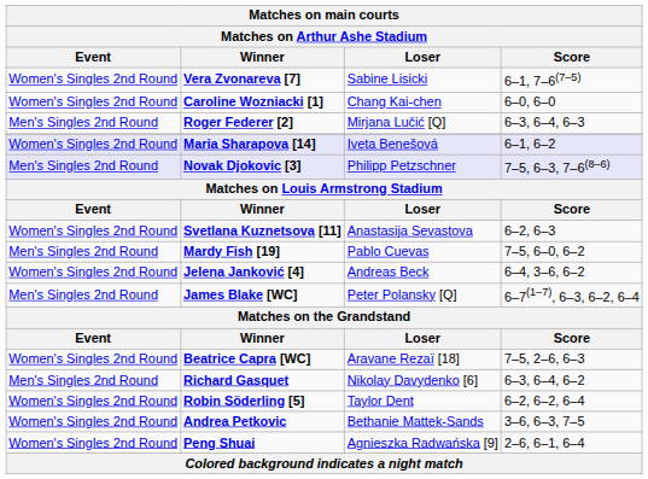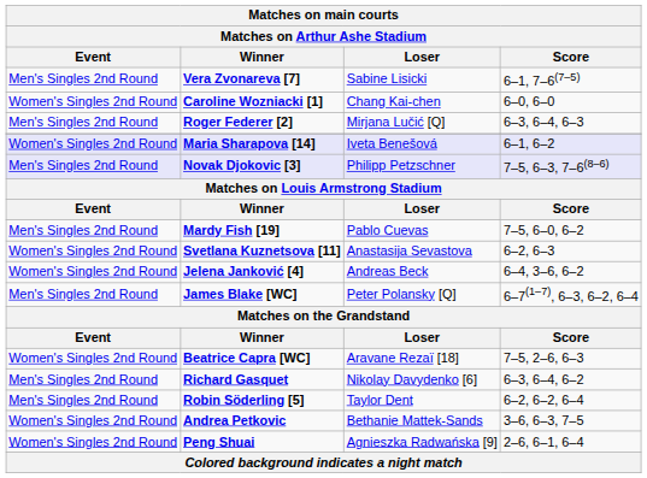 <table class="wikitable collapsible uncollapsed" style=margin:auto>
 <tr>
 <th colspan=4 style=white-space:nowrap>Matches on main courts</th>
 </tr>
 <tr>
 <th colspan=4>Matches on <a href='#'>Arthur Ashe Stadium</a></th>
 </tr>
 <tr>
 <th>Event</th>
 <th>Winner</th>
 <th>Loser</th>
 <th>Score</th>
 </tr>
 <tr>
-<td><a href='#'>Women's Singles 2nd Round</a></td>
+<td><a href='#'>Men's Singles 2nd Round</a></td>
 <td> <strong><a href='#'>Vera Zvonareva</a> [7]</strong></td>
 <td> <a href='#'>Sabine Lisicki</a></td>
 <td>6–1, 7–6<sup>(7–5)</sup></td>
 </tr>
 <tr>
 <td><a href='#'>Women's Singles 2nd Round</a></td>
 <td> <strong><a href='#'>Caroline Wozniacki</a> [1]</strong></td>
 <td> <a href='#'>Chang Kai-chen</a></td>
 <td>6–0, 6–0</td>
 </tr>
 <tr>
 <td><a href='#'>Men's Singles 2nd Round</a></td>
 <td> <strong><a href='#'>Roger Federer</a> [2]</strong></td>
 <td> <a href='#'>Mirjana Lučić</a> [Q]</td>
 <td>6–3, 6–4, 6–3</td>
 </tr>
 <tr>
 </tr>
 <tr bgcolor=lavender>
 <td><a href='#'>Women's Singles 2nd Round</a></td>
 <td> <strong><a href='#'>Maria Sharapova</a> [14]</strong></td>
 <td> <a href='#'>Iveta Benešová</a></td>
 <td>6–1, 6–2</td>
 </tr>
 <tr bgcolor=lavender>
 <td><a href='#'>Men's Singles 2nd Round</a></td>
 <td> <strong><a href='#'>Novak Djokovic</a> [3]</strong></td>
 <td> <a href='#'>Philipp Petzschner</a></td>
 <td>7–5, 6–3, 7–6<sup>(8–6)</sup></td>
 </tr>
 <tr>
 <th colspan=4>Matches on <a href='#'>Louis Armstrong Stadium</a></th>
 </tr>
 <tr>
 <th>Event</th>
 <th>Winner</th>
 <th>Loser</th>
 <th>Score</th>
 </tr>
 <tr>
+<td><a href='#'>Men's Singles 2nd Round</a></td>
+<td> <strong><a href='#'>Mardy Fish</a> [19]</strong></td>
+<td> <a href='#'>Pablo Cuevas</a></td>
+<td>7–5, 6–0, 6–2</td>
+</tr>
+<tr>
 <td><a href='#'>Women's Singles 2nd Round</a></td>
 <td> <strong><a href='#'>Svetlana Kuznetsova</a> [11]</strong></td>
 <td> <a href='#'>Anastasija Sevastova</a></td>
 <td>6–2, 6–3</td>
-</tr>
-<tr>
-<td><a href='#'>Men's Singles 2nd Round</a></td>
-<td> <strong><a href='#'>Mardy Fish</a> [19]</strong></td>
-<td> <a href='#'>Pablo Cuevas</a></td>
-<td>7–5, 6–0, 6–2</td>
 </tr>
 <tr>
 <td><a href='#'>Women's Singles 2nd Round</a></td>
 <td> <strong><a href='#'>Jelena Janković</a> [4] </strong></td>
 <td> <a href='#'>Andreas Beck</a></td>
 <td>6–4, 3–6, 6–2</td>
 </tr>
 <tr>
 <td><a href='#'>Men's Singles 2nd Round</a></td>
 <td> <strong><a href='#'>James Blake</a> [WC]</strong></td>
 <td> <a href='#'>Peter Polansky</a> [Q]</td>
 <td>6–7<sup>(1–7)</sup>, 6–3, 6–2, 6–4</td>
 </tr>
 <tr>
 <th colspan=4><strong>Matches on the Grandstand</strong></th>
 </tr>
 <tr>
 <th>Event</th>
 <th>Winner</th>
 <th>Loser</th>
 <th>Score</th>
 </tr>
 <tr>
 <td><a href='#'>Women's Singles 2nd Round</a></td>
 <td> <strong><a href='#'>Beatrice Capra</a> [WC]</strong></td>
 <td> <a href='#'>Aravane Rezaï</a> [18]</td>
 <td>7–5, 2–6, 6–3</td>
 </tr>
 <tr>
 <td><a href='#'>Men's Singles 2nd Round</a></td>
 <td> <strong><a href='#'>Richard Gasquet</a></strong></td>
 <td> <a href='#'>Nikolay Davydenko</a> [6]</td>
 <td>6–3, 6–4, 6–2</td>
 </tr>
 <tr>
-<td><a href='#'>Women's Singles 2nd Round</a></td>
+<td><a href='#'>Men's Singles 2nd Round</a></td>
 <td> <strong><a href='#'>Robin Söderling</a> [5] </strong></td>
 <td> <a href='#'>Taylor Dent</a></td>
 <td>6–2, 6–2, 6–4</td>
 </tr>
 <tr>
 <td><a href='#'>Women's Singles 2nd Round</a></td>
 <td> <strong><a href='#'>Andrea Petkovic</a></strong></td>
 <td> <a href='#'>Bethanie Mattek-Sands</a></td>
 <td>3–6, 6–3, 7–5</td>
 </tr>
 <tr>
 <td><a href='#'>Women's Singles 2nd Round</a></td>
 <td> <strong><a href='#'>Peng Shuai</a></strong></td>
 <td> <a href='#'>Agnieszka Radwańska</a> [9]</td>
 <td>2–6, 6–1, 6–4</td>
 </tr>
 <tr>
 <th colspan=4><em>Colored background indicates a night match</em></th>
 </tr>
 </table>
